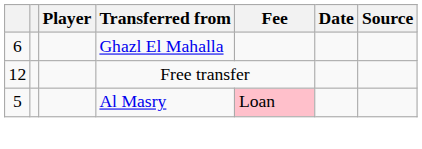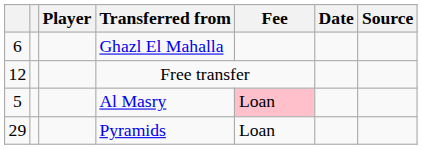 <table class="wikitable plainrowheaders sortable">
 <tr>
 <th></th>
 <th></th>
 <th scope=col>Player</th>
 <th>Transferred from</th>
 <th !scope=col; style="width: 65px;">Fee</th>
 <th scope=col>Date</th>
 <th scope=col>Source</th>
 </tr>
 <tr>
 <td align=center>6</td>
 <td align=center></td>
 <td></td>
 <td> <a href='#'>Ghazl El Mahalla</a></td>
 <td></td>
 <td></td>
 <td></td>
 </tr>
 <tr>
 <td align=center>12</td>
 <td align=center></td>
 <td></td>
 <td colspan="2" style="text-align: center;">Free transfer</td>
 <td></td>
 <td></td>
 </tr>
 <tr>
 <td align=center>5</td>
 <td align=center></td>
 <td></td>
 <td> <a href='#'>Al Masry</a></td>
 <td style="background: pink;">Loan</td>
 <td></td>
 <td></td>
 </tr>
+<tr>
+<td align=center>29</td>
+<td align=center></td>
+<td></td>
+<td> <a href='#'>Pyramids</a></td>
+<td>Loan</td>
+<td></td>
+<td></td>
+</tr>
 </table>
